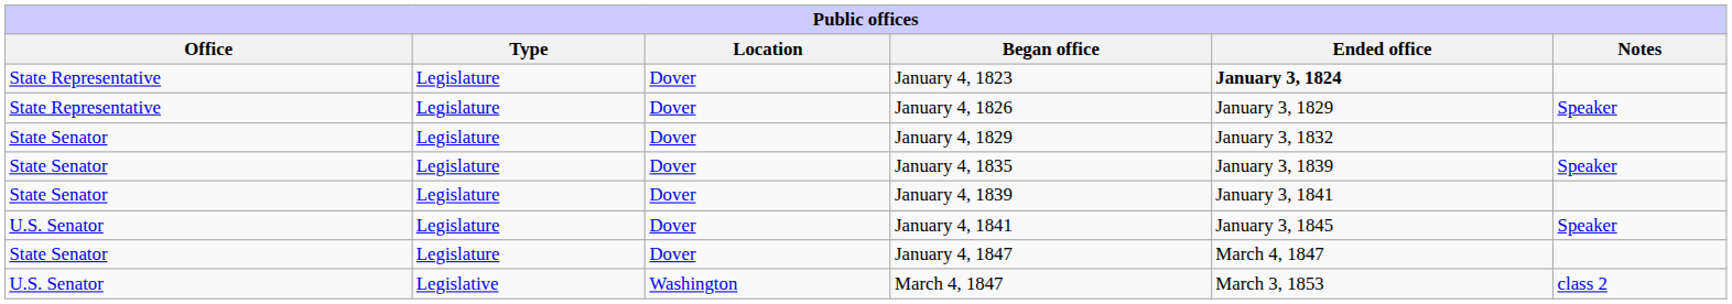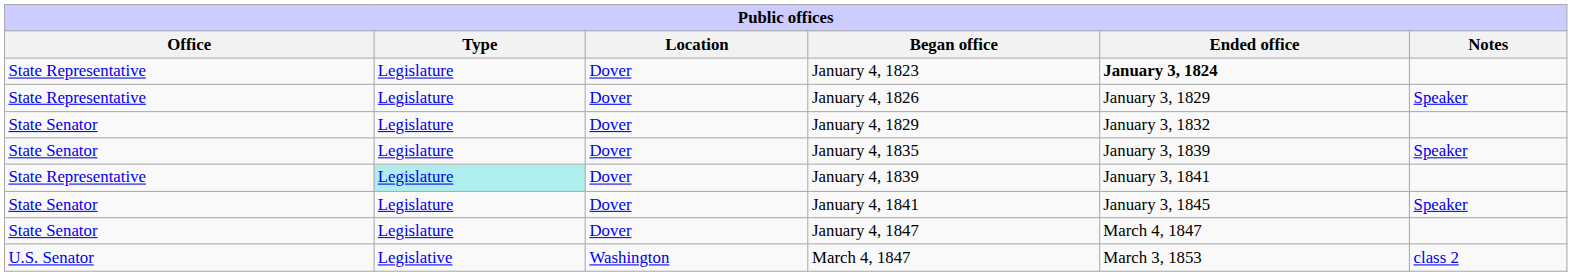 <table class=wikitable style="width: 94%" style="text-align: center;" align="center">
 <tr bgcolor=#cccccc>
 <th colspan=7 style="background: #ccccff;">Public offices</th>
 </tr>
 <tr>
 <th><strong>Office</strong></th>
 <th><strong>Type</strong></th>
 <th><strong>Location</strong></th>
 <th><strong>Began office</strong></th>
 <th><strong>Ended office</strong></th>
 <th><strong>Notes</strong></th>
 </tr>
 <tr>
 <td><a href='#'>State Representative</a></td>
 <td><a href='#'>Legislature</a></td>
 <td><a href='#'>Dover</a></td>
 <td>January 4, 1823</td>
 <td><strong>January 3, 1824</strong></td>
 <td></td>
 </tr>
 <tr>
 <td><a href='#'>State Representative</a></td>
 <td><a href='#'>Legislature</a></td>
 <td><a href='#'>Dover</a></td>
 <td>January 4, 1826</td>
 <td>January 3, 1829</td>
 <td><a href='#'>Speaker</a></td>
 </tr>
 <tr>
 <td><a href='#'>State Senator</a></td>
 <td><a href='#'>Legislature</a></td>
 <td><a href='#'>Dover</a></td>
 <td>January 4, 1829</td>
 <td>January 3, 1832</td>
 <td></td>
 </tr>
 <tr>
 <td><a href='#'>State Senator</a></td>
 <td><a href='#'>Legislature</a></td>
 <td><a href='#'>Dover</a></td>
 <td>January 4, 1835</td>
 <td>January 3, 1839</td>
 <td><a href='#'>Speaker</a></td>
 </tr>
 <tr>
-<td><a href='#'>State Senator</a></td>
-<td><a href='#'>Legislature</a></td>
+<td><a href='#'>State Representative</a></td>
+<td style="background: paleturquoise;"><a href='#'>Legislature</a></td>
 <td><a href='#'>Dover</a></td>
 <td>January 4, 1839</td>
 <td>January 3, 1841</td>
 <td></td>
 </tr>
 <tr>
-<td><a href='#'>U.S. Senator</a></td>
+<td><a href='#'>State Senator</a></td>
 <td><a href='#'>Legislature</a></td>
 <td><a href='#'>Dover</a></td>
 <td>January 4, 1841</td>
 <td>January 3, 1845</td>
 <td><a href='#'>Speaker</a></td>
 </tr>
 <tr>
 <td><a href='#'>State Senator</a></td>
 <td><a href='#'>Legislature</a></td>
 <td><a href='#'>Dover</a></td>
 <td>January 4, 1847</td>
 <td>March 4, 1847</td>
 <td></td>
 </tr>
 <tr>
 <td><a href='#'>U.S. Senator</a></td>
 <td><a href='#'>Legislative</a></td>
 <td><a href='#'>Washington</a></td>
 <td>March 4, 1847</td>
 <td>March 3, 1853</td>
 <td><a href='#'>class 2</a></td>
 </tr>
 </table>
